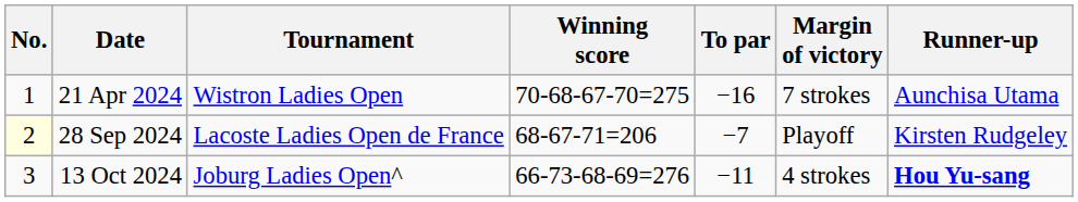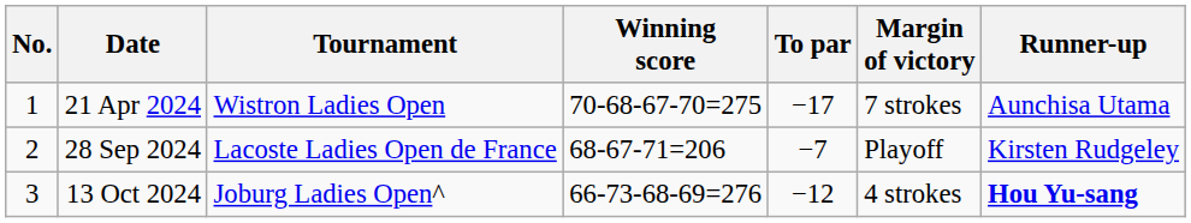 <table class="wikitable" style="font-size:95%;">
 <tr>
 <th>No.</th>
 <th>Date</th>
 <th>Tournament</th>
 <th>Winning<br>score</th>
 <th>To par</th>
 <th>Margin<br>of victory</th>
 <th>Runner-up</th>
 </tr>
 <tr>
 <td align=center>1</td>
 <td align=right>21 Apr <a href='#'>2024</a></td>
 <td><a href='#'>Wistron Ladies Open</a></td>
 <td>70-68-67-70=275</td>
-<td align=center>−16</td>
+<td align=center>−17</td>
 <td>7 strokes</td>
 <td> <a href='#'>Aunchisa Utama</a></td>
 </tr>
 <tr>
-<td align=center style="background: lightyellow;">2</td>
+<td align=center>2</td>
 <td align=right>28 Sep 2024</td>
 <td><a href='#'>Lacoste Ladies Open de France</a></td>
 <td>68-67-71=206</td>
 <td align=center>−7</td>
 <td>Playoff</td>
 <td> <a href='#'>Kirsten Rudgeley</a></td>
 </tr>
 <tr>
 <td align=center>3</td>
 <td align=right>13 Oct 2024</td>
 <td><a href='#'>Joburg Ladies Open</a>^</td>
 <td>66-73-68-69=276</td>
-<td align=center>−11</td>
+<td align=center>−12</td>
 <td>4 strokes</td>
 <td><strong> <a href='#'>Hou Yu-sang</a></strong></td>
 </tr>
 </table>
